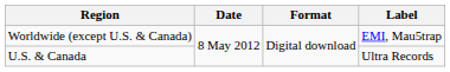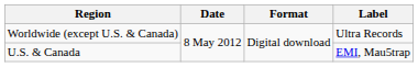 <table class="wikitable">
 <tr>
 <th>Region</th>
 <th>Date</th>
 <th>Format</th>
 <th>Label</th>
 </tr>
 <tr>
 <td>Worldwide (except U.S. & Canada)</td>
 <td rowspan="2">8 May 2012</td>
 <td rowspan="2">Digital download</td>
-<td><a href='#'>EMI</a>, Mau5trap</td>
+<td>Ultra Records</td>
 </tr>
 <tr>
 <td>U.S. & Canada</td>
-<td>Ultra Records</td>
+<td><a href='#'>EMI</a>, Mau5trap</td>
 </tr>
 </table>
